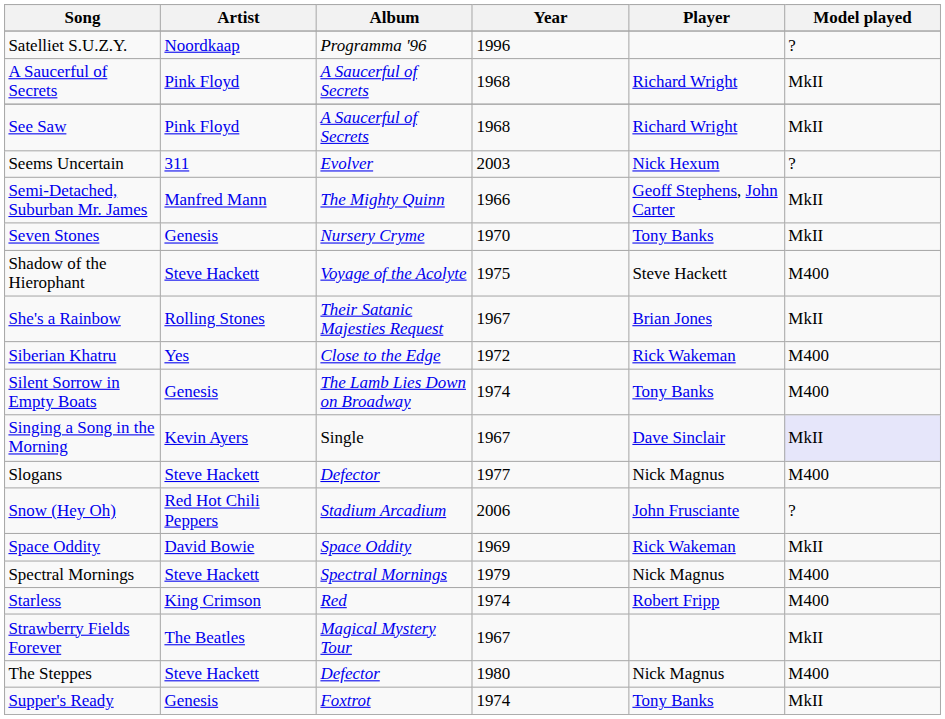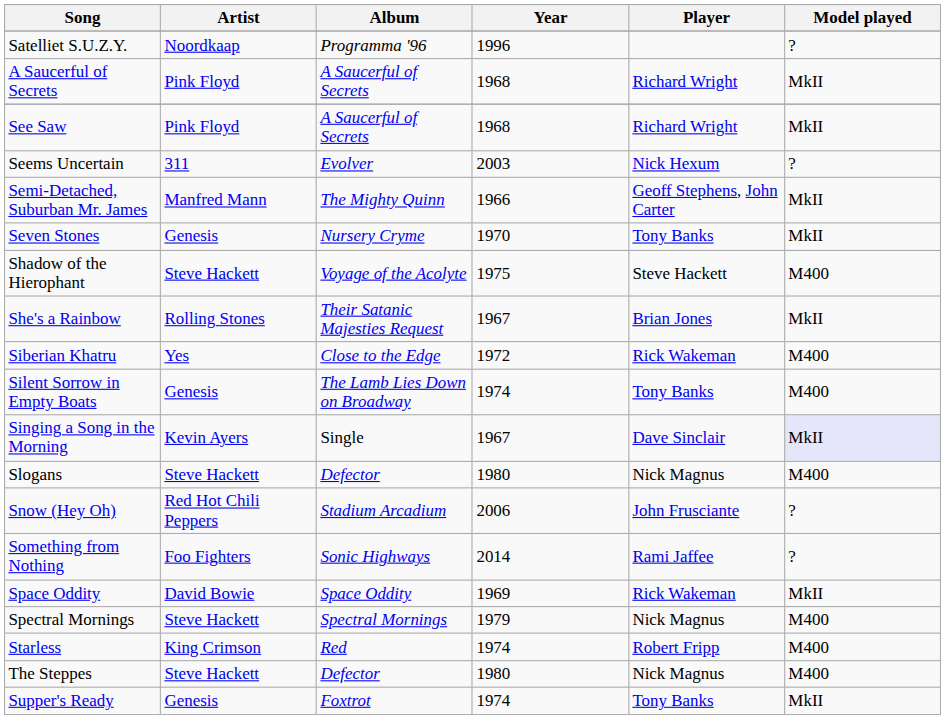 <table class="wikitable" style="width:100%">
 <tr>
 <th style="width:100px;">Song</th>
 <th style="width:100px;">Artist</th>
 <th style="width:100px;">Album</th>
 <th style="width:100px;">Year</th>
 <th style="width:100px;">Player</th>
 <th style="width:100px;">Model played</th>
 </tr>
 <tr>
 </tr>
 <tr>
 <td>Satelliet S.U.Z.Y.</td>
 <td><a href='#'>Noordkaap</a></td>
 <td><em>Programma '96</em></td>
 <td>1996</td>
 <td></td>
 <td>?</td>
 </tr>
 <tr>
 <td><a href='#'>A Saucerful of Secrets</a></td>
 <td><a href='#'>Pink Floyd</a></td>
 <td><em><a href='#'>A Saucerful of Secrets</a></em></td>
 <td>1968</td>
 <td><a href='#'>Richard Wright</a></td>
 <td>MkII</td>
 </tr>
 <tr>
 </tr>
 <tr>
 <td><a href='#'>See Saw</a></td>
 <td><a href='#'>Pink Floyd</a></td>
 <td><em><a href='#'>A Saucerful of Secrets</a></em></td>
 <td>1968</td>
 <td><a href='#'>Richard Wright</a></td>
 <td>MkII</td>
 </tr>
 <tr>
 <td>Seems Uncertain</td>
 <td><a href='#'>311</a></td>
 <td><em><a href='#'>Evolver</a></em></td>
 <td>2003</td>
 <td><a href='#'>Nick Hexum</a></td>
 <td>?</td>
 </tr>
 <tr>
 <td><a href='#'>Semi-Detached, Suburban Mr. James</a></td>
 <td><a href='#'>Manfred Mann</a></td>
 <td><a href='#'><em>The Mighty Quinn</em></a></td>
 <td>1966</td>
 <td><a href='#'>Geoff Stephens</a>, <a href='#'>John Carter</a></td>
 <td>MkII</td>
 </tr>
 <tr>
 <td><a href='#'>Seven Stones</a></td>
 <td><a href='#'>Genesis</a></td>
 <td><em><a href='#'>Nursery Cryme</a></em></td>
 <td>1970</td>
 <td><a href='#'>Tony Banks</a></td>
 <td>MkII</td>
 </tr>
 <tr>
 <td>Shadow of the Hierophant</td>
 <td><a href='#'>Steve Hackett</a></td>
 <td><em><a href='#'>Voyage of the Acolyte</a></em></td>
 <td>1975</td>
 <td>Steve Hackett</td>
 <td>M400</td>
 </tr>
 <tr>
 <td><a href='#'>She's a Rainbow</a></td>
 <td><a href='#'>Rolling Stones</a></td>
 <td><em><a href='#'>Their Satanic Majesties Request</a></em></td>
 <td>1967</td>
 <td><a href='#'>Brian Jones</a></td>
 <td>MkII</td>
 </tr>
 <tr>
 <td><a href='#'>Siberian Khatru</a></td>
 <td><a href='#'>Yes</a></td>
 <td><em><a href='#'>Close to the Edge</a></em></td>
 <td>1972</td>
 <td><a href='#'>Rick Wakeman</a></td>
 <td>M400</td>
 </tr>
 <tr>
 <td><a href='#'>Silent Sorrow in Empty Boats</a></td>
 <td><a href='#'>Genesis</a></td>
 <td><em><a href='#'>The Lamb Lies Down on Broadway</a></em></td>
 <td>1974</td>
 <td><a href='#'>Tony Banks</a></td>
 <td>M400</td>
 </tr>
 <tr>
 <td><a href='#'>Singing a Song in the Morning</a></td>
 <td><a href='#'>Kevin Ayers</a></td>
 <td>Single</td>
 <td>1967</td>
 <td><a href='#'>Dave Sinclair</a></td>
 <td style="background: lavender;">MkII</td>
 </tr>
 <tr>
 <td>Slogans</td>
 <td><a href='#'>Steve Hackett</a></td>
 <td><em><a href='#'>Defector</a></em></td>
-<td>1977</td>
+<td>1980</td>
 <td>Nick Magnus</td>
 <td>M400</td>
 </tr>
 <tr>
 <td><a href='#'>Snow (Hey Oh)</a></td>
 <td><a href='#'>Red Hot Chili Peppers</a></td>
 <td><em><a href='#'>Stadium Arcadium</a></em></td>
 <td>2006</td>
 <td><a href='#'>John Frusciante</a></td>
+<td>?</td>
+</tr>
+<tr>
+<td><a href='#'>Something from Nothing</a></td>
+<td><a href='#'>Foo Fighters</a></td>
+<td><em><a href='#'>Sonic Highways</a></em></td>
+<td>2014</td>
+<td><a href='#'>Rami Jaffee</a></td>
 <td>?</td>
 </tr>
 <tr>
 <td><a href='#'>Space Oddity</a></td>
 <td><a href='#'>David Bowie</a></td>
 <td><em><a href='#'>Space Oddity</a></em></td>
 <td>1969</td>
 <td><a href='#'>Rick Wakeman</a></td>
 <td>MkII</td>
 </tr>
 <tr>
 <td>Spectral Mornings</td>
 <td><a href='#'>Steve Hackett</a></td>
 <td><em><a href='#'>Spectral Mornings</a></em></td>
 <td>1979</td>
 <td>Nick Magnus</td>
 <td>M400</td>
 </tr>
 <tr>
 <td><a href='#'>Starless</a></td>
 <td><a href='#'>King Crimson</a></td>
 <td><em><a href='#'>Red</a></em></td>
 <td>1974</td>
 <td><a href='#'>Robert Fripp</a></td>
 <td>M400</td>
 </tr>
 <tr>
-<td><a href='#'>Strawberry Fields Forever</a></td>
-<td><a href='#'>The Beatles</a></td>
-<td><em><a href='#'>Magical Mystery Tour</a></em></td>
-<td>1967</td>
-<td></td>
-<td>MkII</td>
-</tr>
-<tr>
 <td>The Steppes</td>
 <td><a href='#'>Steve Hackett</a></td>
 <td><em><a href='#'>Defector</a></em></td>
 <td>1980</td>
 <td>Nick Magnus</td>
 <td>M400</td>
 </tr>
 <tr>
 <td><a href='#'>Supper's Ready</a></td>
 <td><a href='#'>Genesis</a></td>
 <td><em><a href='#'>Foxtrot</a></em></td>
 <td>1974</td>
 <td><a href='#'>Tony Banks</a></td>
 <td>MkII</td>
 </tr>
 <tr>
 </tr>
 </table>
